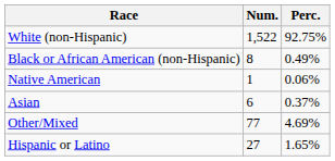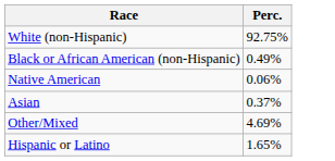 <table class="wikitable">
 <tr>
 <th>Race</th>
-<th>Num.</th>
 <th>Perc.</th>
 </tr>
 <tr>
 <td><a href='#'>White</a> (non-Hispanic)</td>
-<td>1,522</td>
 <td>92.75%</td>
 </tr>
 <tr>
 <td><a href='#'>Black or African American</a> (non-Hispanic)</td>
-<td>8</td>
 <td>0.49%</td>
 </tr>
 <tr>
 <td><a href='#'>Native American</a></td>
-<td>1</td>
 <td>0.06%</td>
 </tr>
 <tr>
 <td><a href='#'>Asian</a></td>
-<td>6</td>
 <td>0.37%</td>
 </tr>
 <tr>
 <td><a href='#'>Other/Mixed</a></td>
-<td>77</td>
 <td>4.69%</td>
 </tr>
 <tr>
 <td><a href='#'>Hispanic</a> or <a href='#'>Latino</a></td>
-<td>27</td>
 <td>1.65%</td>
 </tr>
 </table>
